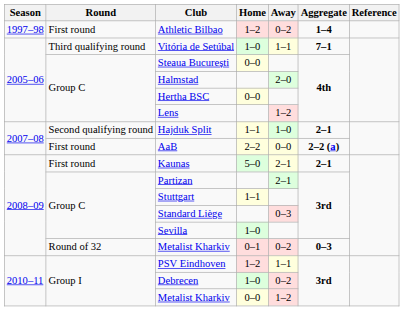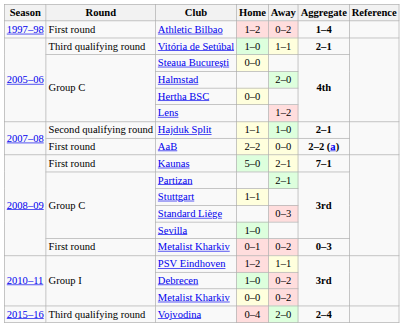 <table class="wikitable">
 <tr>
 <th>Season</th>
 <th>Round</th>
 <th>Club</th>
 <th>Home</th>
 <th>Away</th>
 <th>Aggregate</th>
 <th>Reference</th>
 </tr>
 <tr>
 <td><a href='#'>1997–98</a></td>
 <td>First round</td>
 <td> <a href='#'>Athletic Bilbao</a></td>
 <td style="text-align:center; background:#fdd;">1–2</td>
 <td style="text-align:center; background:#fdd;">0–2</td>
 <td style="text-align:center;"><strong>1–4</strong></td>
 <td style="text-align:center;"></td>
 </tr>
 <tr>
 <td rowspan=5><a href='#'>2005–06</a></td>
 <td>Third qualifying round</td>
 <td> <a href='#'>Vitória de Setúbal</a></td>
 <td style="text-align:center; background:#dfd;">1–0</td>
 <td style="text-align:center; background:#ffd;">1–1</td>
-<td style="text-align:center;"><strong>7–1</strong></td>
+<td style="text-align:center;"><strong>2–1</strong></td>
 <td rowspan=5 style="text-align:center;"></td>
 </tr>
 <tr>
 <td rowspan=4>Group C</td>
 <td> <a href='#'>Steaua București</a></td>
 <td style="text-align:center; background:#ffd;">0–0</td>
 <td></td>
 <td style="text-align:center;" rowspan=4><strong>4th</strong></td>
 </tr>
 <tr>
 <td> <a href='#'>Halmstad</a></td>
 <td></td>
 <td style="text-align:center; background:#dfd;">2–0</td>
 </tr>
 <tr>
 <td> <a href='#'>Hertha BSC</a></td>
 <td style="text-align:center; background:#ffd;">0–0</td>
 <td></td>
 </tr>
 <tr>
 <td> <a href='#'>Lens</a></td>
 <td></td>
 <td style="text-align:center; background:#fdd;">1–2</td>
 </tr>
 <tr>
 <td rowspan=2><a href='#'>2007–08</a></td>
 <td>Second qualifying round</td>
 <td> <a href='#'>Hajduk Split</a></td>
 <td style="text-align:center; background:#ffd;">1–1</td>
 <td style="text-align:center; background:#dfd;">1–0</td>
 <td style="text-align:center;"><strong>2–1</strong></td>
 <td rowspan=2 style="text-align:center;"></td>
 </tr>
 <tr>
 <td>First round</td>
 <td> <a href='#'>AaB</a></td>
 <td style="text-align:center; background:#ffd;">2–2</td>
 <td style="text-align:center; background:#ffd;">0–0</td>
 <td style="text-align:center;"><strong>2–2 (<a href='#'>a</a>)</strong></td>
 </tr>
 <tr>
 <td rowspan=6><a href='#'>2008–09</a></td>
 <td>First round</td>
 <td> <a href='#'>Kaunas</a></td>
 <td style="text-align:center; background:#dfd;">5–0</td>
 <td style="text-align:center; background:#ffd;">2–1</td>
-<td style="text-align:center;"><strong>2–1</strong></td>
+<td style="text-align:center;"><strong>7–1</strong></td>
 <td rowspan=6 style="text-align:center;"></td>
 </tr>
 <tr>
 <td rowspan=4>Group C</td>
 <td> <a href='#'>Partizan</a></td>
 <td></td>
 <td style="text-align:center; background:#dfd;">2–1</td>
 <td style="text-align:center;" rowspan=4><strong>3rd</strong></td>
 </tr>
 <tr>
 <td> <a href='#'>Stuttgart</a></td>
 <td style="text-align:center; background:#ffd;">1–1</td>
 <td></td>
 </tr>
 <tr>
 <td> <a href='#'>Standard Liège</a></td>
 <td></td>
 <td style="text-align:center; background:#fdd;">0–3</td>
 </tr>
 <tr>
 <td> <a href='#'>Sevilla</a></td>
 <td style="text-align:center; background:#dfd;">1–0</td>
 <td></td>
 </tr>
 <tr>
-<td>Round of 32</td>
+<td>First round</td>
 <td> <a href='#'>Metalist Kharkiv</a></td>
 <td style="text-align:center; background:#fdd;">0–1</td>
 <td style="text-align:center; background:#fdd;">0–2</td>
 <td style="text-align:center;"><strong>0–3</strong></td>
 </tr>
 <tr>
 <td rowspan=3><a href='#'>2010–11</a></td>
 <td rowspan=3>Group I</td>
 <td> <a href='#'>PSV Eindhoven</a></td>
 <td style="text-align:center; background:#fdd;">1–2</td>
 <td style="text-align:center; background:#ffd;">1–1</td>
 <td style="text-align:center;" rowspan=3><strong>3rd</strong></td>
 <td rowspan=3 style="text-align:center;"></td>
 </tr>
 <tr>
 <td> <a href='#'>Debrecen</a></td>
 <td style="text-align:center; background:#dfd;">1–0</td>
 <td style="text-align:center; background:#fdd;">0–2</td>
 </tr>
 <tr>
 <td> <a href='#'>Metalist Kharkiv</a></td>
 <td style="text-align:center; background:#ffd;">0–0</td>
-<td style="text-align:center; background:#fdd;">1–2</td>
+<td style="text-align:center; background:#fdd;">0–2</td>
+</tr>
+<tr>
+<td><a href='#'>2015–16</a></td>
+<td>Third qualifying round</td>
+<td> <a href='#'>Vojvodina</a></td>
+<td style="text-align:center; background:#fdd;">0–4</td>
+<td style="text-align:center; background:#dfd;">2–0</td>
+<td style="text-align:center;"><strong>2–4</strong></td>
+<td style="text-align:center;"></td>
 </tr>
 </table>
